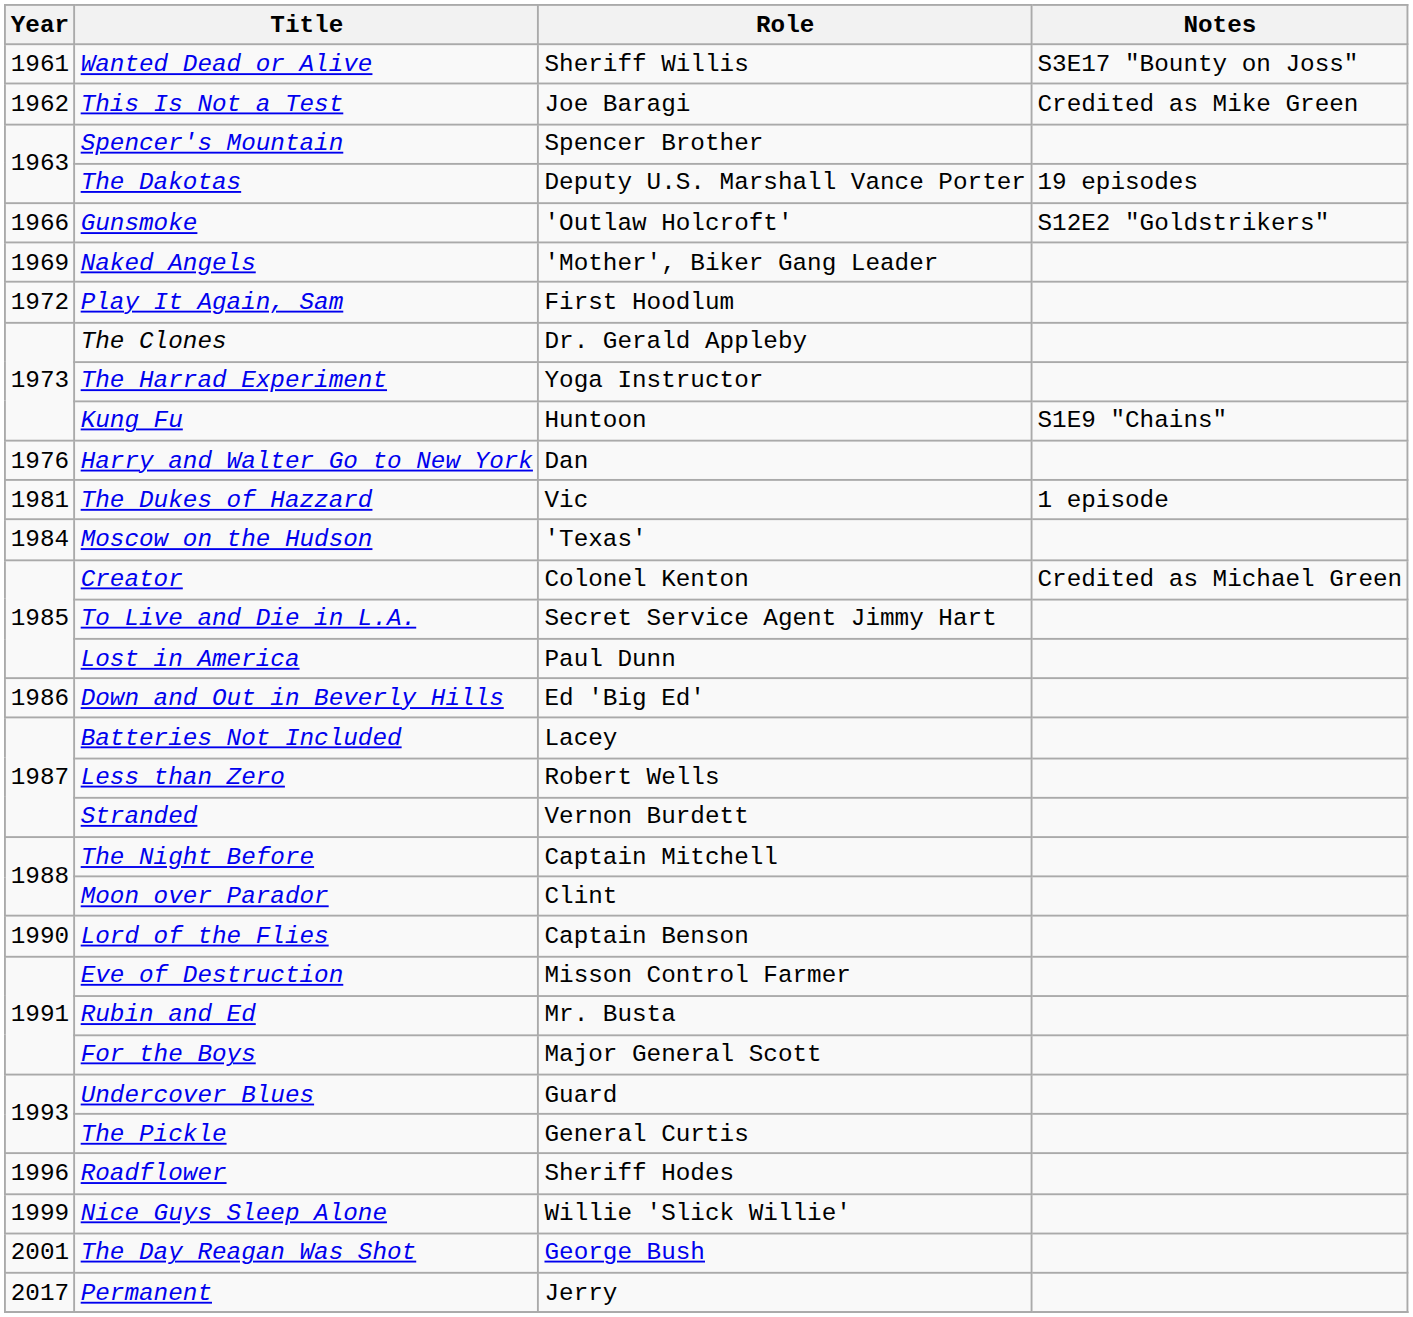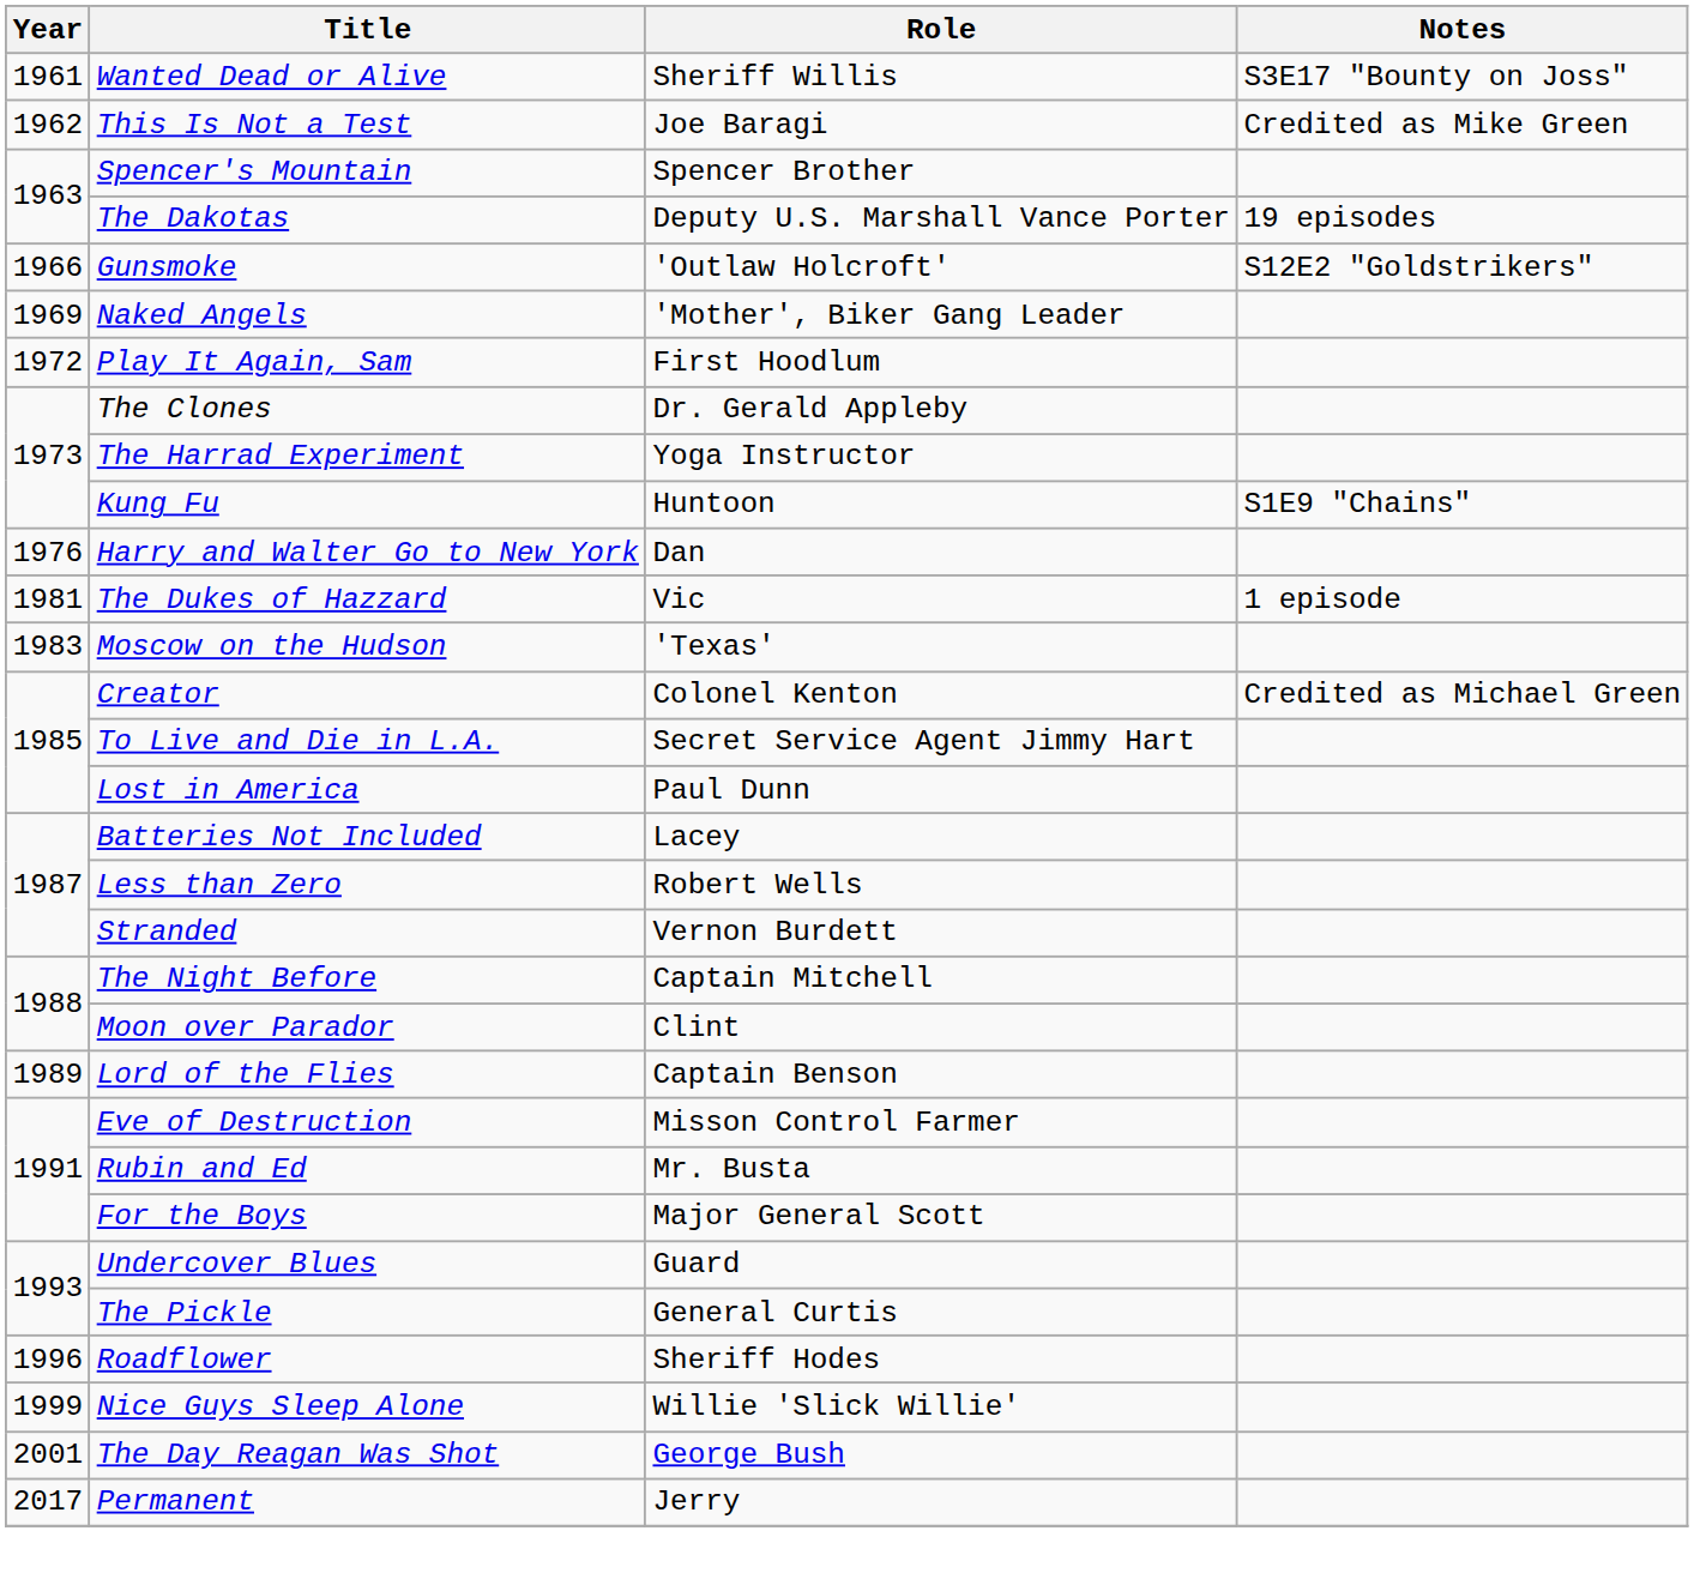 <table class="wikitable plainrowheaders sortable">
 <tr>
 <th scope="col">Year</th>
 <th scope="col">Title</th>
 <th scope="col">Role</th>
 <th scope="col">Notes</th>
 </tr>
 <tr>
 <td>1961</td>
 <td><em><a href='#'>Wanted Dead or Alive</a></em></td>
 <td>Sheriff Willis</td>
 <td>S3E17 "Bounty on Joss"</td>
 </tr>
 <tr>
 <td>1962</td>
 <td><em><a href='#'>This Is Not a Test</a></em></td>
 <td>Joe Baragi</td>
 <td>Credited as Mike Green</td>
 </tr>
 <tr>
 <td rowspan="2">1963</td>
 <td><em><a href='#'>Spencer's Mountain</a></em></td>
 <td>Spencer Brother</td>
 <td></td>
 </tr>
 <tr>
 <td><em><a href='#'>The Dakotas</a></em></td>
 <td>Deputy U.S. Marshall Vance Porter</td>
 <td>19 episodes</td>
 </tr>
 <tr>
 <td>1966</td>
 <td><em><a href='#'>Gunsmoke</a></em></td>
 <td>'Outlaw Holcroft'</td>
 <td>S12E2 "Goldstrikers"</td>
 </tr>
 <tr>
 <td>1969</td>
 <td><em><a href='#'>Naked Angels</a></em></td>
 <td>'Mother', Biker Gang Leader</td>
 <td></td>
 </tr>
 <tr>
 <td>1972</td>
 <td><em><a href='#'>Play It Again, Sam</a></em></td>
 <td>First Hoodlum</td>
 <td></td>
 </tr>
 <tr>
 <td rowspan="3">1973</td>
 <td><em>The Clones</em></td>
 <td>Dr. Gerald Appleby</td>
 <td></td>
 </tr>
 <tr>
 <td><em><a href='#'>The Harrad Experiment</a></em></td>
 <td>Yoga Instructor</td>
 <td></td>
 </tr>
 <tr>
 <td><em><a href='#'>Kung Fu</a></em></td>
 <td>Huntoon</td>
 <td>S1E9 "Chains"</td>
 </tr>
 <tr>
 <td>1976</td>
 <td><em><a href='#'>Harry and Walter Go to New York</a></em></td>
 <td>Dan</td>
 <td></td>
 </tr>
 <tr>
 <td>1981</td>
 <td><em><a href='#'>The Dukes of Hazzard</a></em></td>
 <td>Vic</td>
 <td>1 episode</td>
 </tr>
 <tr>
-<td>1984</td>
+<td>1983</td>
 <td><em><a href='#'>Moscow on the Hudson</a></em></td>
 <td>'Texas'</td>
 <td></td>
 </tr>
 <tr>
 <td rowspan="3">1985</td>
 <td><em><a href='#'>Creator</a></em></td>
 <td>Colonel Kenton</td>
 <td>Credited as Michael Green</td>
 </tr>
 <tr>
 <td><em><a href='#'>To Live and Die in L.A.</a></em></td>
 <td>Secret Service Agent Jimmy Hart</td>
 <td></td>
 </tr>
 <tr>
 <td><em><a href='#'>Lost in America</a></em></td>
 <td>Paul Dunn</td>
-<td></td>
-</tr>
-<tr>
-<td>1986</td>
-<td><em><a href='#'>Down and Out in Beverly Hills</a></em></td>
-<td>Ed 'Big Ed'</td>
 <td></td>
 </tr>
 <tr>
 <td rowspan="3">1987</td>
 <td><em><a href='#'>Batteries Not Included</a></em></td>
 <td>Lacey</td>
 <td></td>
 </tr>
 <tr>
 <td><em><a href='#'>Less than Zero</a></em></td>
 <td>Robert Wells</td>
 <td></td>
 </tr>
 <tr>
 <td><em><a href='#'>Stranded</a></em></td>
 <td>Vernon Burdett</td>
 <td></td>
 </tr>
 <tr>
 <td rowspan="2">1988</td>
 <td><em><a href='#'>The Night Before</a></em></td>
 <td>Captain Mitchell</td>
 <td></td>
 </tr>
 <tr>
 <td><em><a href='#'>Moon over Parador</a></em></td>
 <td>Clint</td>
 <td></td>
 </tr>
 <tr>
-<td>1990</td>
+<td>1989</td>
 <td><em><a href='#'>Lord of the Flies</a></em></td>
 <td>Captain Benson</td>
 <td></td>
 </tr>
 <tr>
 <td rowspan="3">1991</td>
 <td><em><a href='#'>Eve of Destruction</a></em></td>
 <td>Misson Control Farmer</td>
 <td></td>
 </tr>
 <tr>
 <td><em><a href='#'>Rubin and Ed</a></em></td>
 <td>Mr. Busta</td>
 <td></td>
 </tr>
 <tr>
 <td><em><a href='#'>For the Boys</a></em></td>
 <td>Major General Scott</td>
 <td></td>
 </tr>
 <tr>
 <td rowspan="2">1993</td>
 <td><em><a href='#'>Undercover Blues</a></em></td>
 <td>Guard</td>
 <td></td>
 </tr>
 <tr>
 <td><em><a href='#'>The Pickle</a></em></td>
 <td>General Curtis</td>
 <td></td>
 </tr>
 <tr>
 <td>1996</td>
 <td><em><a href='#'>Roadflower</a></em></td>
 <td>Sheriff Hodes</td>
 <td></td>
 </tr>
 <tr>
 <td>1999</td>
 <td><em><a href='#'>Nice Guys Sleep Alone</a></em></td>
 <td>Willie 'Slick Willie'</td>
 <td></td>
 </tr>
 <tr>
 <td>2001</td>
 <td><em><a href='#'>The Day Reagan Was Shot</a></em></td>
 <td><a href='#'>George Bush</a></td>
 <td></td>
 </tr>
 <tr>
 <td>2017</td>
 <td><em><a href='#'>Permanent</a></em></td>
 <td>Jerry</td>
 <td></td>
 </tr>
 <tr>
 </tr>
 </table>
